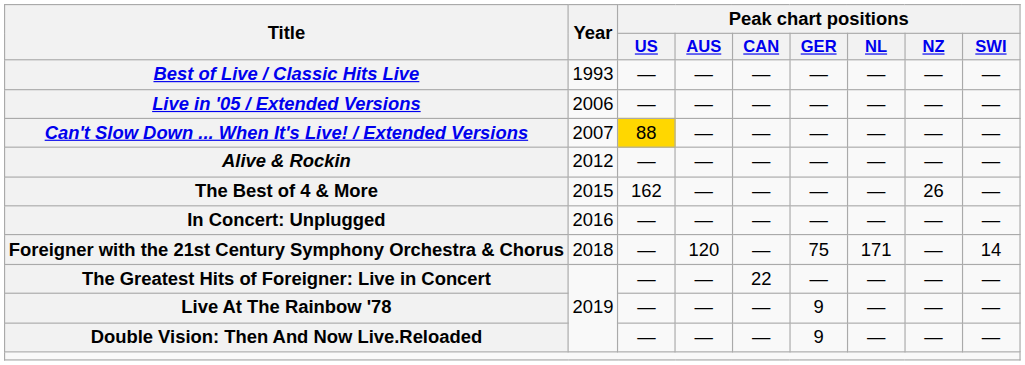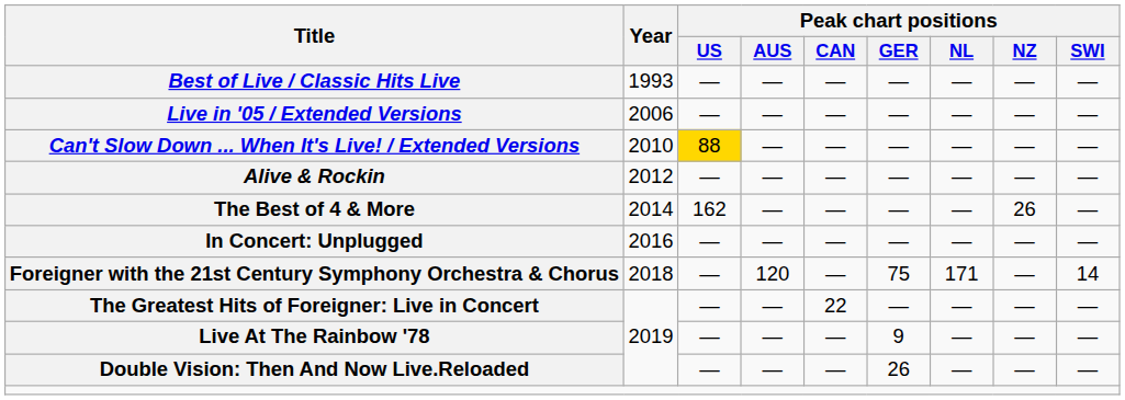 <table class="wikitable plainrowheaders" style="text-align:center;">
 <tr>
 <th rowspan="2">Title</th>
 <th rowspan="2">Year</th>
 <th colspan="7">Peak chart positions</th>
 </tr>
 <tr>
 <th scope="col" style="width:3em;font-size:90%;"><a href='#'>US</a><br></th>
 <th scope="col" style="width:3em;font-size:90%;"><a href='#'>AUS</a><br></th>
 <th scope="col" style="width:3em;font-size:90%;"><a href='#'>CAN</a><br></th>
 <th scope="col" style="width:3em;font-size:90%;"><a href='#'>GER</a><br></th>
 <th scope="col" style="width:3em;font-size:90%;"><a href='#'>NL</a><br></th>
 <th scope="col" style="width:3em;font-size:90%;"><a href='#'>NZ</a><br></th>
 <th scope="col" style="width:3em;font-size:90%;"><a href='#'>SWI</a><br></th>
 </tr>
 <tr>
 <th scope="row"><em><a href='#'>Best of Live / Classic Hits Live</a></em></th>
 <td>1993</td>
 <td>—</td>
 <td>—</td>
 <td>—</td>
 <td>—</td>
 <td>—</td>
 <td>—</td>
 <td>—</td>
 </tr>
 <tr>
 <th scope="row"><em><a href='#'>Live in '05 / Extended Versions</a></em></th>
 <td>2006</td>
 <td>—</td>
 <td>—</td>
 <td>—</td>
 <td>—</td>
 <td>—</td>
 <td>—</td>
 <td>—</td>
 </tr>
 <tr>
 <th scope="row"><em><a href='#'>Can't Slow Down ... When It's Live! / Extended Versions</a></em></th>
-<td>2007</td>
+<td>2010</td>
 <td style="background: gold;">88</td>
 <td>—</td>
 <td>—</td>
 <td>—</td>
 <td>—</td>
 <td>—</td>
 <td>—</td>
 </tr>
 <tr>
 <th scope="row"><em>Alive & Rockin<strong></th>
 <td>2012</td>
 <td>—</td>
 <td>—</td>
 <td>—</td>
 <td>—</td>
 <td>—</td>
 <td>—</td>
 <td>—</td>
 </tr>
 <tr>
 <th scope="row"></em>The Best of 4 & More<em></th>
-<td>2015</td>
+<td>2014</td>
 <td>162</td>
 <td>—</td>
 <td>—</td>
 <td>—</td>
 <td>—</td>
 <td>26</td>
 <td>—</td>
 </tr>
 <tr>
 <th scope="row"></em>In Concert: Unplugged<em></th>
 <td>2016</td>
 <td>—</td>
 <td>—</td>
 <td>—</td>
 <td>—</td>
 <td>—</td>
 <td>—</td>
 <td>—</td>
 </tr>
 <tr>
 <th scope="row"></em>Foreigner with the 21st Century Symphony Orchestra & Chorus<em></th>
 <td>2018</td>
 <td>—</td>
 <td>120</td>
 <td>—</td>
 <td>75</td>
 <td>171<br></td>
 <td>—</td>
 <td>14</td>
 </tr>
 <tr>
 <th scope="row"></em>The Greatest Hits of Foreigner: Live in Concert<em></th>
 <td rowspan="3">2019</td>
 <td>—</td>
 <td>—</td>
 <td>22</td>
 <td>—</td>
 <td>—</td>
 <td>—</td>
 <td>—</td>
 </tr>
 <tr>
 <th scope="row"></em>Live At The Rainbow '78<em></th>
 <td>—</td>
 <td>—</td>
 <td>—</td>
 <td>9</td>
 <td>—</td>
 <td>—</td>
 <td>—</td>
 </tr>
 <tr>
 <th scope="row"></em>Double Vision: Then And Now Live.Reloaded<em></th>
 <td>—</td>
 <td>—</td>
 <td>—</td>
-<td>9</td>
+<td>26</td>
 <td>—</td>
 <td>—</td>
 <td>—</td>
 </tr>
 <tr>
 <td colspan="9"></td>
 </tr>
 </table>
